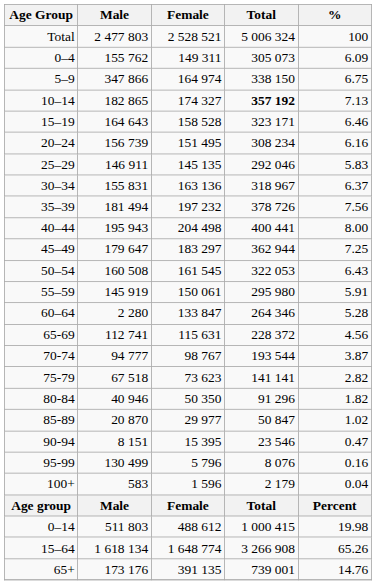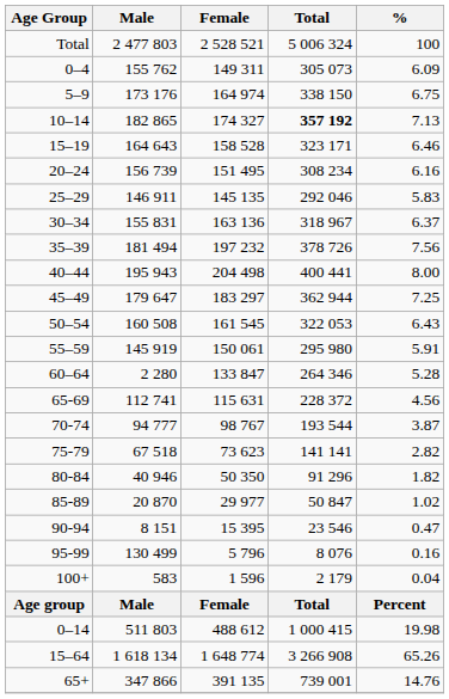 <table class="wikitable">
 <tr>
 <th width="80pt">Age Group</th>
 <th width="80pt">Male</th>
 <th width="80pt">Female</th>
 <th width="80pt">Total</th>
 <th width="80pt">%</th>
 </tr>
 <tr>
 <td align="right">Total</td>
 <td align="right">2 477 803</td>
 <td align="right">2 528 521</td>
 <td align="right">5 006 324</td>
 <td align="right">100</td>
 </tr>
 <tr>
 <td align="right">0–4</td>
 <td align="right">155 762</td>
 <td align="right">149 311</td>
 <td align="right">305 073</td>
 <td align="right">6.09</td>
 </tr>
 <tr>
 <td align="right">5–9</td>
-<td align="right">347 866</td>
+<td align="right">173 176</td>
 <td align="right">164 974</td>
 <td align="right">338 150</td>
 <td align="right">6.75</td>
 </tr>
 <tr>
 <td align="right">10–14</td>
 <td align="right">182 865</td>
 <td align="right">174 327</td>
 <td align="right"><strong>357 192</strong></td>
 <td align="right">7.13</td>
 </tr>
 <tr>
 <td align="right">15–19</td>
 <td align="right">164 643</td>
 <td align="right">158 528</td>
 <td align="right">323 171</td>
 <td align="right">6.46</td>
 </tr>
 <tr>
 <td align="right">20–24</td>
 <td align="right">156 739</td>
 <td align="right">151 495</td>
 <td align="right">308 234</td>
 <td align="right">6.16</td>
 </tr>
 <tr>
 <td align="right">25–29</td>
 <td align="right">146 911</td>
 <td align="right">145 135</td>
 <td align="right">292 046</td>
 <td align="right">5.83</td>
 </tr>
 <tr>
 <td align="right">30–34</td>
 <td align="right">155 831</td>
 <td align="right">163 136</td>
 <td align="right">318 967</td>
 <td align="right">6.37</td>
 </tr>
 <tr>
 <td align="right">35–39</td>
 <td align="right">181 494</td>
 <td align="right">197 232</td>
 <td align="right">378 726</td>
 <td align="right">7.56</td>
 </tr>
 <tr>
 <td align="right">40–44</td>
 <td align="right">195 943</td>
 <td align="right">204 498</td>
 <td align="right">400 441</td>
 <td align="right">8.00</td>
 </tr>
 <tr>
 <td align="right">45–49</td>
 <td align="right">179 647</td>
 <td align="right">183 297</td>
 <td align="right">362 944</td>
 <td align="right">7.25</td>
 </tr>
 <tr>
 <td align="right">50–54</td>
 <td align="right">160 508</td>
 <td align="right">161 545</td>
 <td align="right">322 053</td>
 <td align="right">6.43</td>
 </tr>
 <tr>
 <td align="right">55–59</td>
 <td align="right">145 919</td>
 <td align="right">150 061</td>
 <td align="right">295 980</td>
 <td align="right">5.91</td>
 </tr>
 <tr>
 <td align="right">60–64</td>
 <td align="right">2 280</td>
 <td align="right">133 847</td>
 <td align="right">264 346</td>
 <td align="right">5.28</td>
 </tr>
 <tr>
 <td align="right">65-69</td>
 <td align="right">112 741</td>
 <td align="right">115 631</td>
 <td align="right">228 372</td>
 <td align="right">4.56</td>
 </tr>
 <tr>
 <td align="right">70-74</td>
 <td align="right">94 777</td>
 <td align="right">98 767</td>
 <td align="right">193 544</td>
 <td align="right">3.87</td>
 </tr>
 <tr>
 <td align="right">75-79</td>
 <td align="right">67 518</td>
 <td align="right">73 623</td>
 <td align="right">141 141</td>
 <td align="right">2.82</td>
 </tr>
 <tr>
 <td align="right">80-84</td>
 <td align="right">40 946</td>
 <td align="right">50 350</td>
 <td align="right">91 296</td>
 <td align="right">1.82</td>
 </tr>
 <tr>
 <td align="right">85-89</td>
 <td align="right">20 870</td>
 <td align="right">29 977</td>
 <td align="right">50 847</td>
 <td align="right">1.02</td>
 </tr>
 <tr>
 <td align="right">90-94</td>
 <td align="right">8 151</td>
 <td align="right">15 395</td>
 <td align="right">23 546</td>
 <td align="right">0.47</td>
 </tr>
 <tr>
 <td align="right">95-99</td>
 <td align="right">130 499</td>
 <td align="right">5 796</td>
 <td align="right">8 076</td>
 <td align="right">0.16</td>
 </tr>
 <tr>
 <td align="right">100+</td>
 <td align="right">583</td>
 <td align="right">1 596</td>
 <td align="right">2 179</td>
 <td align="right">0.04</td>
 </tr>
 <tr>
 <th width="50">Age group</th>
 <th width="80pt">Male</th>
 <th width="80">Female</th>
 <th width="80">Total</th>
 <th width="50">Percent</th>
 </tr>
 <tr>
 <td align="right">0–14</td>
 <td align="right">511 803</td>
 <td align="right">488 612</td>
 <td align="right">1 000 415</td>
 <td align="right">19.98</td>
 </tr>
 <tr>
 <td align="right">15–64</td>
 <td align="right">1 618 134</td>
 <td align="right">1 648 774</td>
 <td align="right">3 266 908</td>
 <td align="right">65.26</td>
 </tr>
 <tr>
 <td align="right">65+</td>
-<td align="right">173 176</td>
+<td align="right">347 866</td>
 <td align="right">391 135</td>
 <td align="right">739 001</td>
 <td align="right">14.76</td>
 </tr>
 <tr>
 </tr>
 </table>
